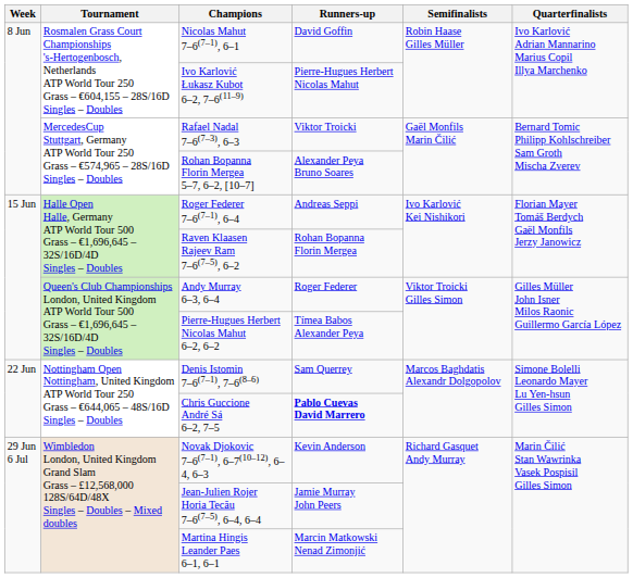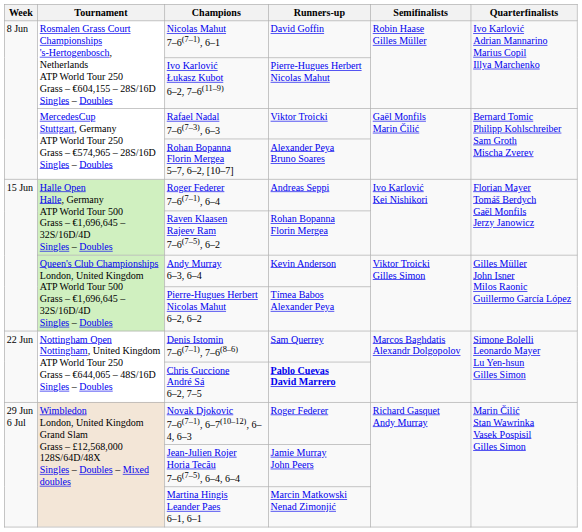 <table class=wikitable style=font-size:95%>
 <tr>
 <th style="width:48px;">Week</th>
 <th style="width:250px;">Tournament</th>
 <th style="width:205px;">Champions</th>
 <th style="width:205px;">Runners-up</th>
 <th style="width:190px;">Semifinalists</th>
 <th style="width:190px;">Quarterfinalists</th>
 </tr>
 <tr valign=top>
 <td rowspan=4>8 Jun</td>
 <td bgcolor=#ffffff rowspan=2><a href='#'>Rosmalen Grass Court Championships</a><br> <a href='#'>'s-Hertogenbosch</a>, Netherlands<br>ATP World Tour 250<br>Grass – €604,155 – 28S/16D<br><a href='#'>Singles</a> – <a href='#'>Doubles</a></td>
 <td> <a href='#'>Nicolas Mahut</a><br>7–6<sup>(7–1)</sup>, 6–1</td>
 <td> <a href='#'>David Goffin</a></td>
 <td rowspan=2> <a href='#'>Robin Haase</a> <br> <a href='#'>Gilles Müller</a></td>
 <td rowspan=2> <a href='#'>Ivo Karlović</a> <br>  <a href='#'>Adrian Mannarino</a><br>  <a href='#'>Marius Copil</a> <br> <a href='#'>Illya Marchenko</a></td>
 </tr>
 <tr valign=top>
 <td> <a href='#'>Ivo Karlović</a><br> <a href='#'>Łukasz Kubot</a> <br>6–2, 7–6<sup>(11–9)</sup></td>
 <td> <a href='#'>Pierre-Hugues Herbert</a><br> <a href='#'>Nicolas Mahut</a></td>
 </tr>
 <tr valign=top>
 <td bgcolor=#ffffff rowspan=2><a href='#'>MercedesCup</a><br> <a href='#'>Stuttgart</a>, Germany<br>ATP World Tour 250<br>Grass – €574,965 – 28S/16D<br><a href='#'>Singles</a> – <a href='#'>Doubles</a></td>
 <td> <a href='#'>Rafael Nadal</a><br>7–6<sup>(7–3)</sup>, 6–3</td>
 <td> <a href='#'>Viktor Troicki</a></td>
 <td rowspan=2> <a href='#'>Gaël Monfils</a> <br> <a href='#'>Marin Čilić</a></td>
 <td rowspan=2> <a href='#'>Bernard Tomic</a> <br>  <a href='#'>Philipp Kohlschreiber</a> <br>  <a href='#'>Sam Groth</a> <br> <a href='#'>Mischa Zverev</a></td>
 </tr>
 <tr valign=top>
 <td> <a href='#'>Rohan Bopanna</a> <br>  <a href='#'>Florin Mergea</a> <br> 5–7, 6–2, [10–7]</td>
 <td> <a href='#'>Alexander Peya</a> <br>  <a href='#'>Bruno Soares</a></td>
 </tr>
 <tr valign=top>
 <td rowspan=4>15 Jun</td>
 <td style="background:#d0f0c0" rowspan=2><a href='#'>Halle Open</a><br> <a href='#'>Halle</a>, Germany<br>ATP World Tour 500<br>Grass – €1,696,645 – 32S/16D/4D<br><a href='#'>Singles</a> – <a href='#'>Doubles</a></td>
 <td> <a href='#'>Roger Federer</a><br>7–6<sup>(7–1)</sup>, 6–4</td>
 <td> <a href='#'>Andreas Seppi</a></td>
 <td rowspan=2> <a href='#'>Ivo Karlović</a><br>  <a href='#'>Kei Nishikori</a></td>
 <td rowspan=2> <a href='#'>Florian Mayer</a> <br> <a href='#'>Tomáš Berdych</a><br>   <a href='#'>Gaël Monfils</a><br> <a href='#'>Jerzy Janowicz</a></td>
 </tr>
 <tr valign=top>
 <td> <a href='#'>Raven Klaasen</a> <br>  <a href='#'>Rajeev Ram</a> <br>7–6<sup>(7–5)</sup>, 6–2</td>
 <td> <a href='#'>Rohan Bopanna</a> <br>  <a href='#'>Florin Mergea</a></td>
 </tr>
 <tr valign=top>
 <td style="background:#d0f0c0" rowspan=2><a href='#'>Queen's Club Championships</a><br> London, United Kingdom<br>ATP World Tour 500<br>Grass – €1,696,645 – 32S/16D/4D<br><a href='#'>Singles</a> – <a href='#'>Doubles</a></td>
 <td> <a href='#'>Andy Murray</a> <br> 6–3, 6–4</td>
-<td> <a href='#'>Roger Federer</a></td>
+<td> <a href='#'>Kevin Anderson</a></td>
 <td rowspan=2> <a href='#'>Viktor Troicki</a> <br>  <a href='#'>Gilles Simon</a></td>
 <td rowspan=2> <a href='#'>Gilles Müller</a> <br>  <a href='#'>John Isner</a> <br>  <a href='#'>Milos Raonic</a> <br>  <a href='#'>Guillermo García López</a></td>
 </tr>
 <tr valign=top>
 <td> <a href='#'>Pierre-Hugues Herbert</a> <br>  <a href='#'>Nicolas Mahut</a> <br> 6–2, 6–2</td>
 <td> <a href='#'>Tímea Babos</a> <br>  <a href='#'>Alexander Peya</a></td>
 </tr>
 <tr valign=top>
 <td rowspan=2>22 Jun</td>
 <td bgcolor=#ffffff rowspan=2><a href='#'>Nottingham Open</a><br> <a href='#'>Nottingham</a>, United Kingdom<br>ATP World Tour 250<br>Grass – €644,065 – 48S/16D<br><a href='#'>Singles</a> – <a href='#'>Doubles</a></td>
 <td> <a href='#'>Denis Istomin</a> <br> 7–6<sup>(7–1)</sup>, 7–6<sup>(8–6)</sup></td>
 <td> <a href='#'>Sam Querrey</a></td>
 <td rowspan=2> <a href='#'>Marcos Baghdatis</a><br> <a href='#'>Alexandr Dolgopolov</a></td>
 <td rowspan=2> <a href='#'>Simone Bolelli</a><br> <a href='#'>Leonardo Mayer</a> <br>  <a href='#'>Lu Yen-hsun</a> <br>  <a href='#'>Gilles Simon</a></td>
 </tr>
 <tr valign=top>
 <td> <a href='#'>Chris Guccione</a> <br>  <a href='#'>André Sá</a> <br> 6–2, 7–5</td>
 <td><strong> <a href='#'>Pablo Cuevas</a> <br>  <a href='#'>David Marrero</a></strong></td>
 </tr>
 <tr valign=top>
 <td rowspan=3>29 Jun<br>6 Jul</td>
 <td bgcolor=#F3E6D7 rowspan=3><a href='#'>Wimbledon</a><br> London, United Kingdom<br>Grand Slam<br>Grass – £12,568,000<br>128S/64D/48X<br><a href='#'>Singles</a> – <a href='#'>Doubles</a> – <a href='#'>Mixed doubles</a></td>
 <td> <a href='#'>Novak Djokovic</a> <br> 7–6<sup>(7–1)</sup>, 6–7<sup>(10–12)</sup>, 6–4, 6–3</td>
-<td> <a href='#'>Kevin Anderson</a></td>
+<td> <a href='#'>Roger Federer</a></td>
 <td rowspan=3> <a href='#'>Richard Gasquet</a> <br> <a href='#'>Andy Murray</a></td>
 <td rowspan=3> <a href='#'>Marin Čilić</a><br> <a href='#'>Stan Wawrinka</a><br>  <a href='#'>Vasek Pospisil</a><br> <a href='#'>Gilles Simon</a></td>
 </tr>
 <tr valign=top>
 <td> <a href='#'>Jean-Julien Rojer</a>  <br>   <a href='#'>Horia Tecău</a> <br> 7–6<sup>(7–5)</sup>, 6–4, 6–4</td>
 <td> <a href='#'>Jamie Murray</a> <br> <a href='#'>John Peers</a></td>
 </tr>
 <tr valign=top>
 <td> <a href='#'>Martina Hingis</a> <br>  <a href='#'>Leander Paes</a> <br> 6–1, 6–1</td>
 <td> <a href='#'>Marcin Matkowski</a> <br>  <a href='#'>Nenad Zimonjić</a></td>
 </tr>
 </table>
